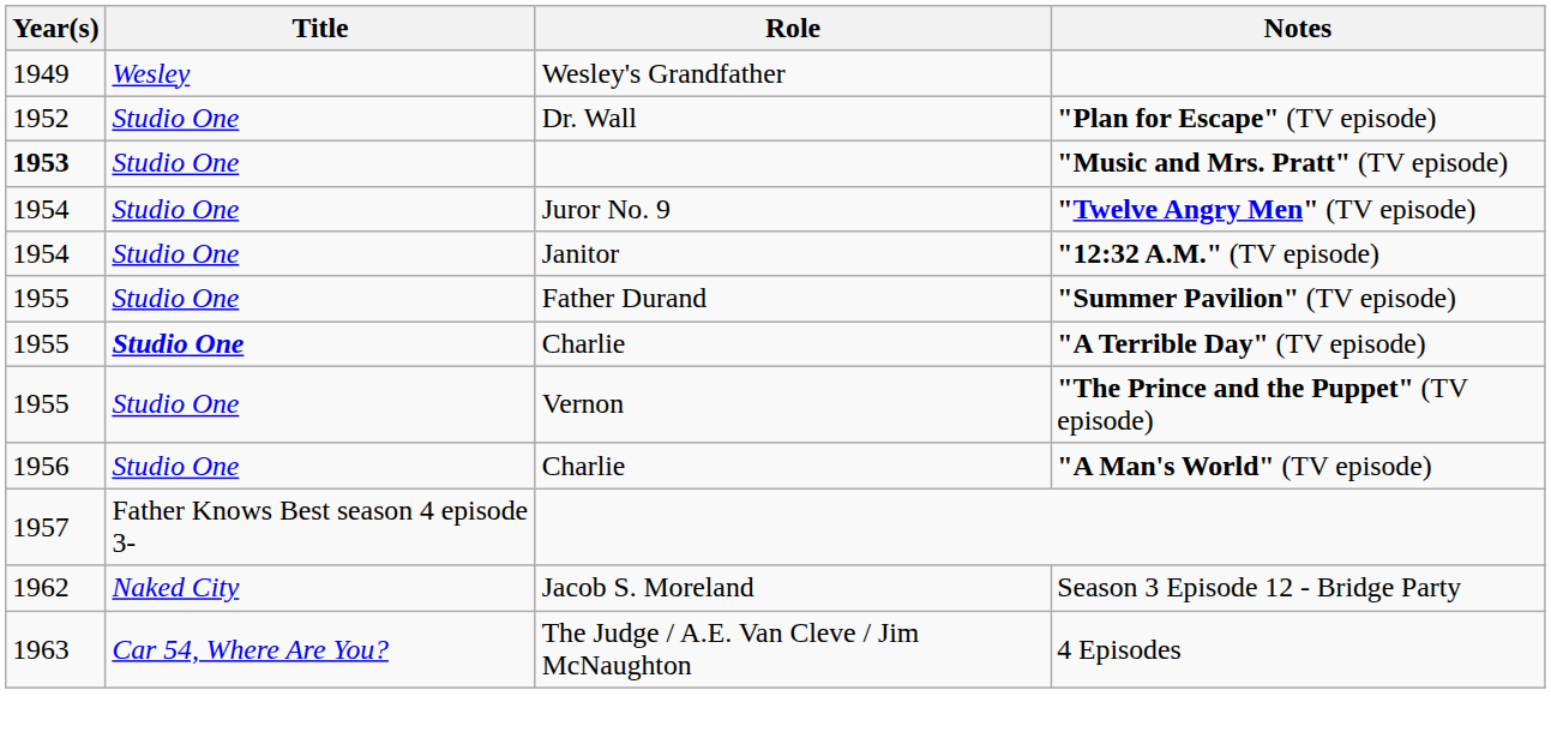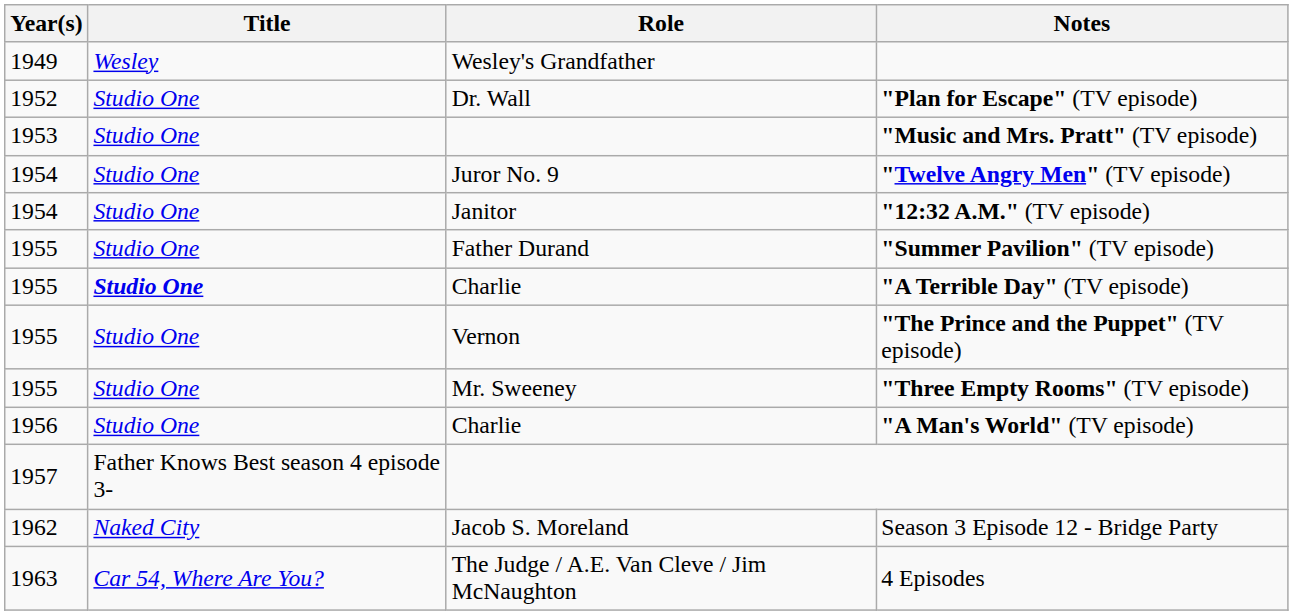 <table class="wikitable">
 <tr>
 <th>Year(s)</th>
 <th>Title</th>
 <th>Role</th>
 <th>Notes</th>
 </tr>
 <tr>
 <td>1949</td>
 <td><em><a href='#'>Wesley</a></em></td>
 <td>Wesley's Grandfather</td>
 </tr>
 <tr>
 <td>1952</td>
 <td><em><a href='#'>Studio One</a></em></td>
 <td>Dr. Wall</td>
 <td><strong>"Plan for Escape"</strong> (TV episode)</td>
 </tr>
 <tr>
-<td><strong>1953</strong></td>
+<td>1953</td>
 <td><em><a href='#'>Studio One</a></em></td>
 <td></td>
 <td><strong>"Music and Mrs. Pratt"</strong> (TV episode)</td>
 </tr>
 <tr>
 <td>1954</td>
 <td><em><a href='#'>Studio One</a></em></td>
 <td>Juror No. 9</td>
 <td><strong>"<a href='#'>Twelve Angry Men</a>"</strong> (TV episode)</td>
 </tr>
 <tr>
 <td>1954</td>
 <td><em><a href='#'>Studio One</a></em></td>
 <td>Janitor</td>
 <td><strong>"12:32 A.M."</strong> (TV episode)</td>
 </tr>
 <tr>
 <td>1955</td>
 <td><em><a href='#'>Studio One</a></em></td>
 <td>Father Durand</td>
 <td><strong>"Summer Pavilion"</strong> (TV episode)</td>
 </tr>
 <tr>
 <td>1955</td>
 <td><strong><em><a href='#'>Studio One</a></em></strong></td>
 <td>Charlie</td>
 <td><strong>"A Terrible Day"</strong> (TV episode)</td>
 </tr>
 <tr>
 <td>1955</td>
 <td><em><a href='#'>Studio One</a></em></td>
 <td>Vernon</td>
 <td><strong>"The Prince and the Puppet"</strong> (TV episode)</td>
 </tr>
 <tr>
+<td>1955</td>
+<td><em><a href='#'>Studio One</a></em></td>
+<td>Mr. Sweeney</td>
+<td><strong>"Three Empty Rooms"</strong> (TV episode)</td>
+</tr>
+<tr>
 <td>1956</td>
 <td><em><a href='#'>Studio One</a></em></td>
 <td>Charlie</td>
 <td><strong>"A Man's World"</strong> (TV episode)</td>
 </tr>
 <tr>
 <td>1957</td>
 <td>Father Knows Best season 4 episode 3-</td>
 </tr>
 <tr>
 <td>1962</td>
 <td><em><a href='#'>Naked City</a></em></td>
 <td>Jacob S. Moreland</td>
 <td>Season 3 Episode 12 - Bridge Party</td>
 </tr>
 <tr>
 <td>1963</td>
 <td><em><a href='#'>Car 54, Where Are You?</a></em></td>
 <td>The Judge / A.E. Van Cleve / Jim McNaughton</td>
 <td>4 Episodes</td>
 </tr>
 </table>
